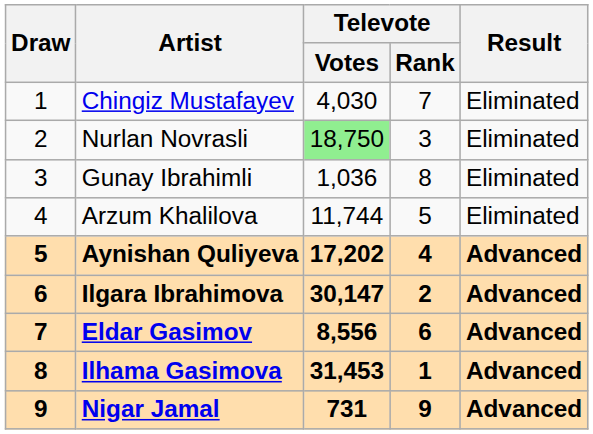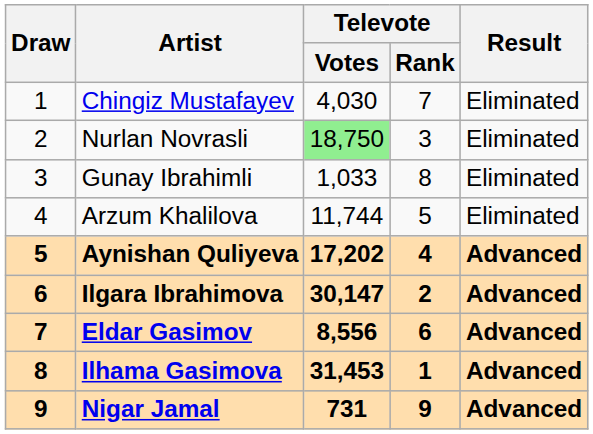 <table class="sortable wikitable" style="margin: 1em auto 1em auto; text-align:center">
 <tr>
 <th rowspan="2">Draw</th>
 <th rowspan="2">Artist</th>
 <th colspan="2">Televote</th>
 <th rowspan="2">Result</th>
 </tr>
 <tr>
 <th>Votes</th>
 <th>Rank</th>
 </tr>
 <tr>
 <td>1</td>
 <td align="left"><a href='#'>Chingiz Mustafayev</a></td>
 <td>4,030</td>
 <td>7</td>
 <td align="left">Eliminated</td>
 </tr>
 <tr>
 <td>2</td>
 <td align="left">Nurlan Novrasli</td>
 <td style="background: lightgreen;">18,750</td>
 <td>3</td>
 <td align="left">Eliminated</td>
 </tr>
 <tr>
 <td>3</td>
 <td align="left">Gunay Ibrahimli</td>
-<td>1,036</td>
+<td>1,033</td>
 <td>8</td>
 <td align="left">Eliminated</td>
 </tr>
 <tr>
 <td>4</td>
 <td align="left">Arzum Khalilova</td>
 <td>11,744</td>
 <td>5</td>
 <td align="left">Eliminated</td>
 </tr>
 <tr style="font-weight:bold;background:navajowhite;">
 <td>5</td>
 <td align="left">Aynishan Quliyeva</td>
 <td>17,202</td>
 <td>4</td>
 <td align="left">Advanced</td>
 </tr>
 <tr style="font-weight:bold;background:navajowhite;">
 <td>6</td>
 <td align="left">Ilgara Ibrahimova</td>
 <td>30,147</td>
 <td>2</td>
 <td align="left">Advanced</td>
 </tr>
 <tr style="font-weight:bold;background:navajowhite;">
 <td>7</td>
 <td align="left"><a href='#'>Eldar Gasimov</a></td>
 <td>8,556</td>
 <td>6</td>
 <td align="left">Advanced</td>
 </tr>
 <tr style="font-weight:bold;background:navajowhite;">
 <td>8</td>
 <td align="left"><a href='#'>Ilhama Gasimova</a></td>
 <td>31,453</td>
 <td>1</td>
 <td align="left">Advanced</td>
 </tr>
 <tr style="font-weight:bold;background:navajowhite;">
 <td>9</td>
 <td align="left"><a href='#'>Nigar Jamal</a></td>
 <td>731</td>
 <td>9</td>
 <td align="left">Advanced</td>
 </tr>
 </table>
